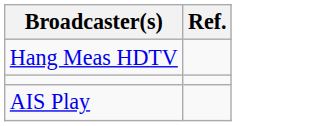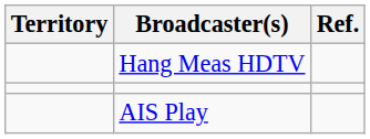 <table class="wikitable sortable">
 <tr>
+<th>Territory</th>
 <th>Broadcaster(s)</th>
 <th>Ref.</th>
 </tr>
 <tr>
+<td></td>
 <td><a href='#'>Hang Meas HDTV</a></td>
 <td></td>
 </tr>
 <tr>
 <td></td>
 <td></td>
+<td></td>
 </tr>
 <tr>
+<td></td>
 <td><a href='#'>AIS Play</a></td>
 <td></td>
 </tr>
 </table>
